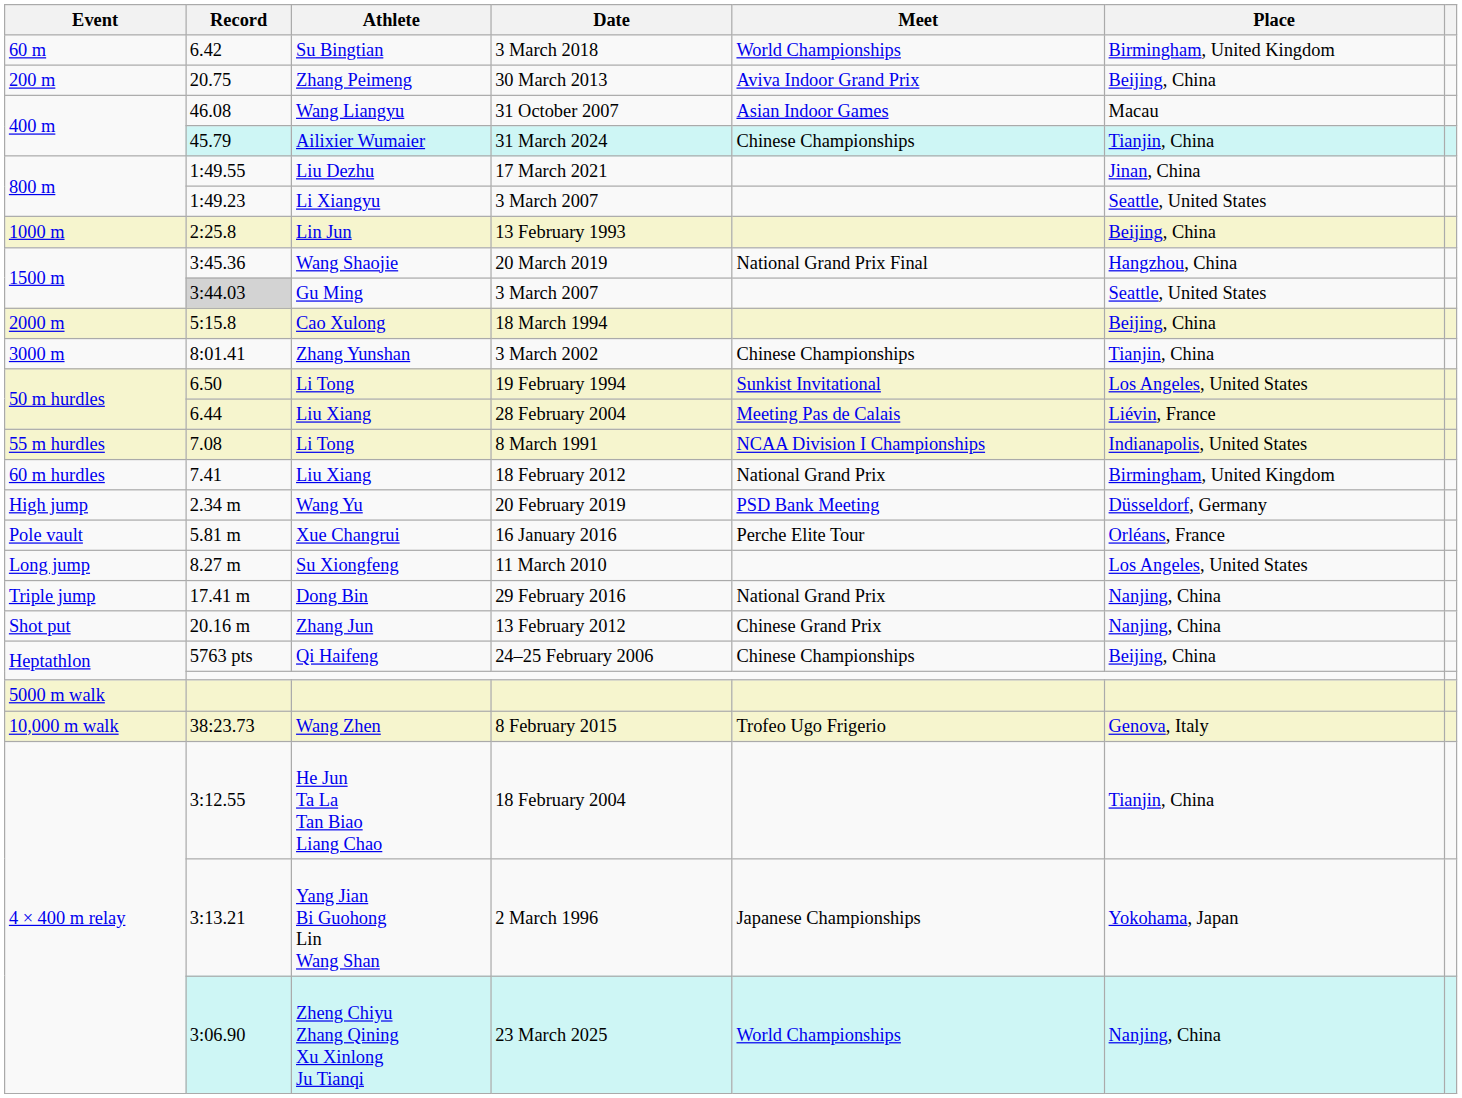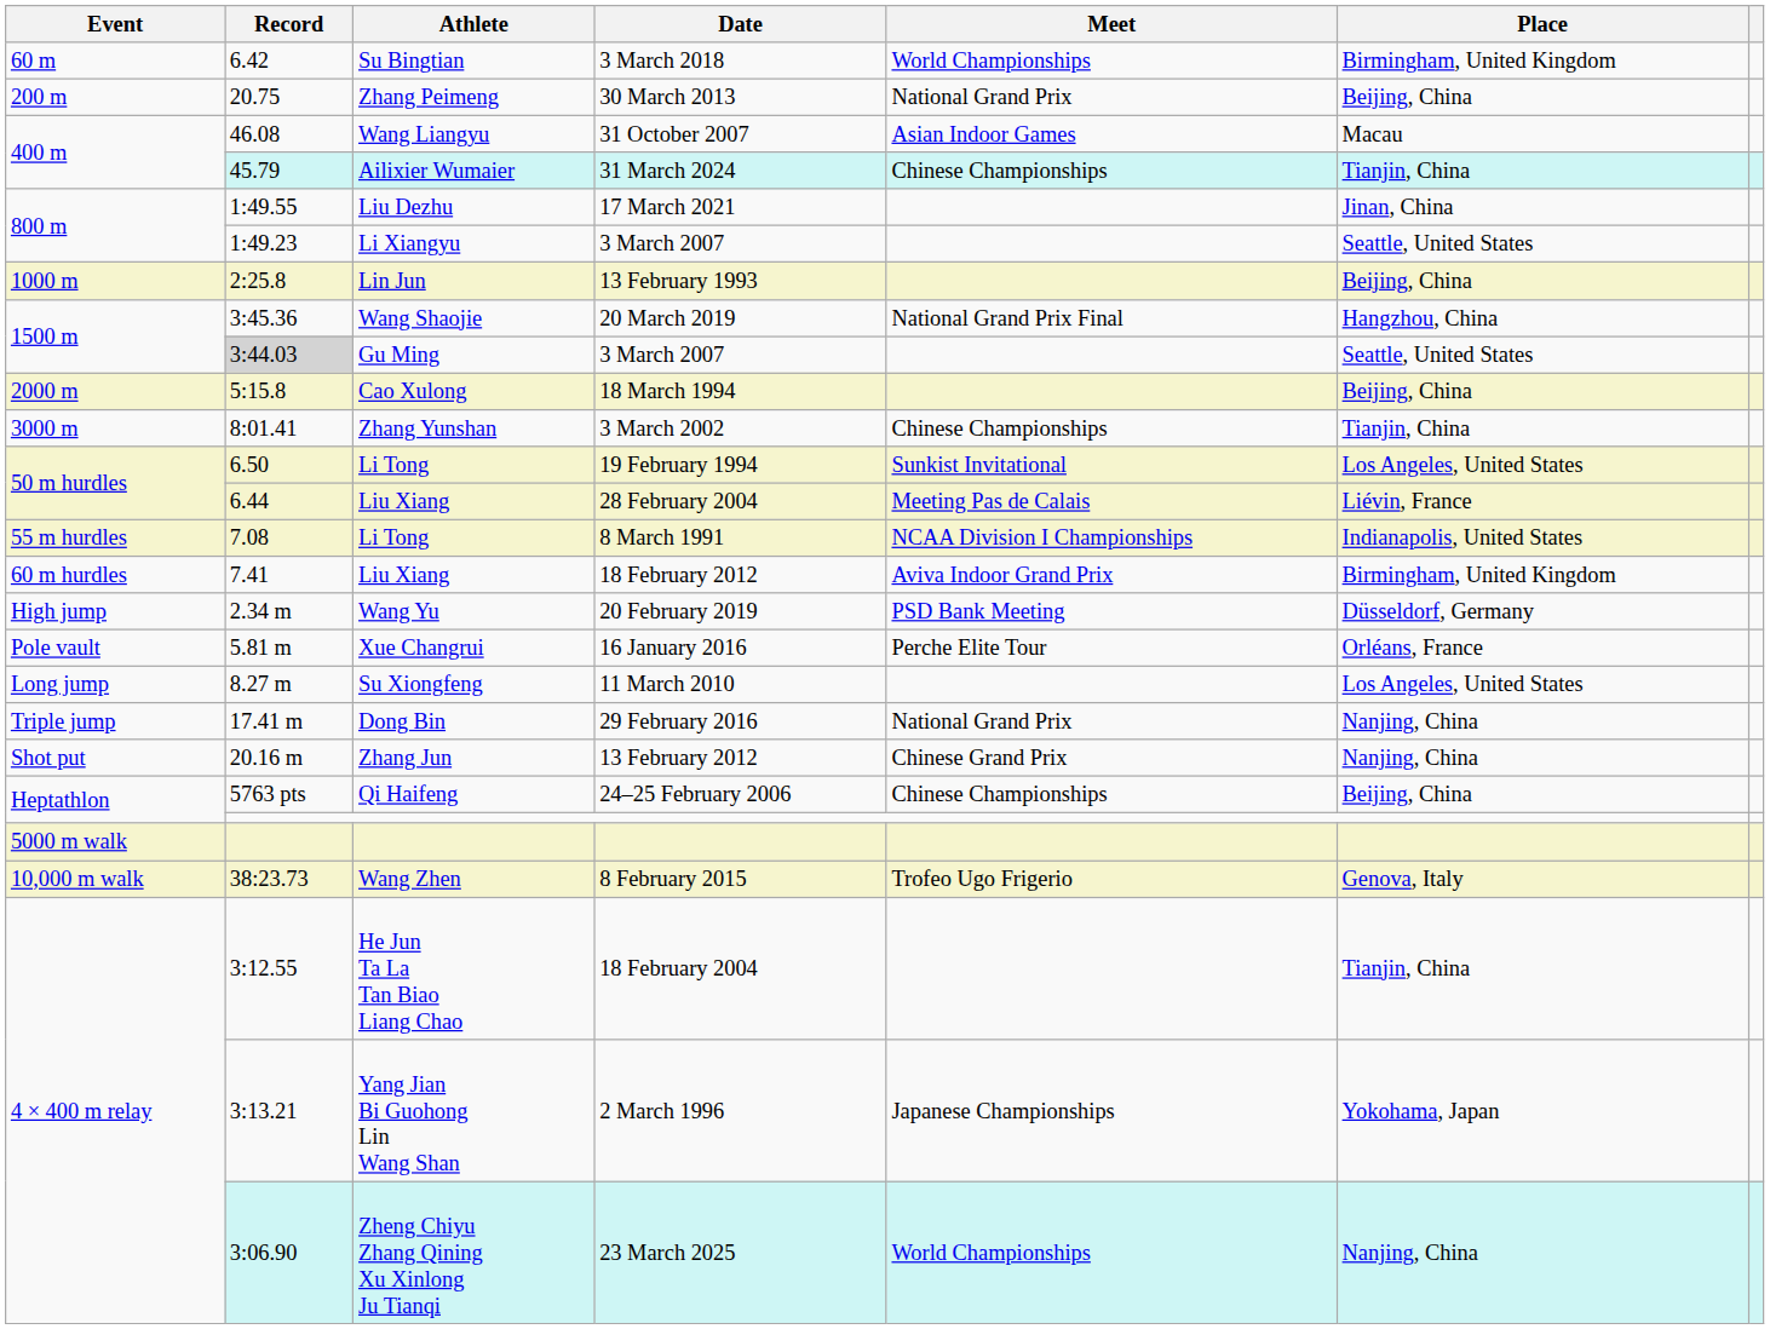 <table class="wikitable" style="font-size:95%; width: 95%;">
 <tr>
 <th>Event</th>
 <th>Record</th>
 <th>Athlete</th>
 <th>Date</th>
 <th>Meet</th>
 <th>Place</th>
 <th></th>
 </tr>
 <tr>
 <td><a href='#'>60 m</a></td>
 <td>6.42</td>
 <td><a href='#'>Su Bingtian</a></td>
 <td>3 March 2018</td>
 <td><a href='#'>World Championships</a></td>
 <td><a href='#'>Birmingham</a>, United Kingdom</td>
 <td></td>
 </tr>
 <tr>
 <td><a href='#'>200 m</a></td>
 <td>20.75</td>
 <td><a href='#'>Zhang Peimeng</a></td>
 <td>30 March 2013</td>
-<td><a href='#'>Aviva Indoor Grand Prix</a></td>
+<td>National Grand Prix</td>
 <td><a href='#'>Beijing</a>, China</td>
 <td></td>
 </tr>
 <tr>
 <td rowspan=2><a href='#'>400 m</a></td>
 <td>46.08</td>
 <td><a href='#'>Wang Liangyu</a></td>
 <td>31 October 2007</td>
 <td><a href='#'>Asian Indoor Games</a></td>
 <td>Macau</td>
 <td></td>
 </tr>
 <tr bgcolor=#CEF6F5>
 <td>45.79</td>
 <td><a href='#'>Ailixier Wumaier</a></td>
 <td>31 March 2024</td>
 <td>Chinese Championships</td>
 <td><a href='#'>Tianjin</a>, China</td>
 <td></td>
 </tr>
 <tr>
 <td rowspan=2><a href='#'>800 m</a></td>
 <td>1:49.55</td>
 <td><a href='#'>Liu Dezhu</a></td>
 <td>17 March 2021</td>
 <td></td>
 <td><a href='#'>Jinan</a>, China</td>
 <td></td>
 </tr>
 <tr>
 <td>1:49.23 </td>
 <td><a href='#'>Li Xiangyu</a></td>
 <td>3 March 2007</td>
 <td></td>
 <td><a href='#'>Seattle</a>, United States</td>
 <td></td>
 </tr>
 <tr style="background:#f6F5CE;">
 <td><a href='#'>1000 m</a></td>
 <td>2:25.8 </td>
 <td><a href='#'>Lin Jun</a></td>
 <td>13 February 1993</td>
 <td></td>
 <td><a href='#'>Beijing</a>, China</td>
 <td></td>
 </tr>
 <tr>
 <td rowspan=2><a href='#'>1500 m</a></td>
 <td>3:45.36</td>
 <td><a href='#'>Wang Shaojie</a></td>
 <td>20 March 2019</td>
 <td>National Grand Prix Final</td>
 <td><a href='#'>Hangzhou</a>, China</td>
 <td></td>
 </tr>
 <tr>
 <td style="background: lightgrey;">3:44.03 </td>
 <td><a href='#'>Gu Ming</a></td>
 <td>3 March 2007</td>
 <td></td>
 <td><a href='#'>Seattle</a>, United States</td>
 <td></td>
 </tr>
 <tr style="background:#f6F5CE;">
 <td><a href='#'>2000 m</a></td>
 <td>5:15.8</td>
 <td><a href='#'>Cao Xulong</a></td>
 <td>18 March 1994</td>
 <td></td>
 <td><a href='#'>Beijing</a>, China</td>
 <td></td>
 </tr>
 <tr>
 <td><a href='#'>3000 m</a></td>
 <td>8:01.41</td>
 <td><a href='#'>Zhang Yunshan</a></td>
 <td>3 March 2002</td>
 <td>Chinese Championships</td>
 <td><a href='#'>Tianjin</a>, China</td>
 <td></td>
 </tr>
 <tr style="background:#f6F5CE;">
 <td rowspan=2><a href='#'>50 m hurdles</a></td>
 <td>6.50</td>
 <td><a href='#'>Li Tong</a></td>
 <td>19 February 1994</td>
 <td><a href='#'>Sunkist Invitational</a></td>
 <td><a href='#'>Los Angeles</a>, United States</td>
 <td></td>
 </tr>
 <tr style="background:#f6F5CE;">
 <td>6.44</td>
 <td><a href='#'>Liu Xiang</a></td>
 <td>28 February 2004</td>
 <td><a href='#'>Meeting Pas de Calais</a></td>
 <td><a href='#'>Liévin</a>, France</td>
 <td></td>
 </tr>
 <tr style="background:#f6F5CE;">
 <td><a href='#'>55 m hurdles</a></td>
 <td>7.08</td>
 <td><a href='#'>Li Tong</a></td>
 <td>8 March 1991</td>
 <td><a href='#'>NCAA Division I Championships</a></td>
 <td><a href='#'>Indianapolis</a>, United States</td>
 <td></td>
 </tr>
 <tr>
 <td><a href='#'>60 m hurdles</a></td>
 <td>7.41</td>
 <td><a href='#'>Liu Xiang</a></td>
 <td>18 February 2012</td>
-<td>National Grand Prix</td>
+<td><a href='#'>Aviva Indoor Grand Prix</a></td>
 <td><a href='#'>Birmingham</a>, United Kingdom</td>
 <td></td>
 </tr>
 <tr>
 <td><a href='#'>High jump</a></td>
 <td>2.34 m</td>
 <td><a href='#'>Wang Yu</a></td>
 <td>20 February 2019</td>
 <td><a href='#'>PSD Bank Meeting</a></td>
 <td><a href='#'>Düsseldorf</a>, Germany</td>
 <td></td>
 </tr>
 <tr>
 <td><a href='#'>Pole vault</a></td>
 <td>5.81 m</td>
 <td><a href='#'>Xue Changrui</a></td>
 <td>16 January 2016</td>
 <td>Perche Elite Tour</td>
 <td><a href='#'>Orléans</a>, France</td>
 <td></td>
 </tr>
 <tr>
 <td><a href='#'>Long jump</a></td>
 <td>8.27 m</td>
 <td><a href='#'>Su Xiongfeng</a></td>
 <td>11 March 2010</td>
 <td></td>
 <td><a href='#'>Los Angeles</a>, United States</td>
 <td></td>
 </tr>
 <tr>
 <td><a href='#'>Triple jump</a></td>
 <td>17.41 m</td>
 <td><a href='#'>Dong Bin</a></td>
 <td>29 February 2016</td>
 <td>National Grand Prix</td>
 <td><a href='#'>Nanjing</a>, China</td>
 <td></td>
 </tr>
 <tr>
 <td><a href='#'>Shot put</a></td>
 <td>20.16 m</td>
 <td><a href='#'>Zhang Jun</a></td>
 <td>13 February 2012</td>
 <td>Chinese Grand Prix</td>
 <td><a href='#'>Nanjing</a>, China</td>
 <td></td>
 </tr>
 <tr>
 <td rowspan=2><a href='#'>Heptathlon</a></td>
 <td>5763 pts</td>
 <td><a href='#'>Qi Haifeng</a></td>
 <td>24–25 February 2006</td>
 <td>Chinese Championships</td>
 <td><a href='#'>Beijing</a>, China</td>
 <td></td>
 </tr>
 <tr>
 <td colspan=5></td>
 <td></td>
 </tr>
 <tr style="background:#f6F5CE;">
 <td><a href='#'>5000 m walk</a></td>
 <td></td>
 <td></td>
 <td></td>
 <td></td>
 <td></td>
 <td></td>
 </tr>
 <tr style="background:#f6F5CE;">
 <td><a href='#'>10,000 m walk</a></td>
 <td>38:23.73</td>
 <td><a href='#'>Wang Zhen</a></td>
 <td>8 February 2015</td>
 <td>Trofeo Ugo Frigerio</td>
 <td><a href='#'>Genova</a>, Italy</td>
 <td></td>
 </tr>
 <tr>
 <td rowspan=3><a href='#'>4 × 400 m relay</a></td>
 <td>3:12.55</td>
 <td><br><a href='#'>He Jun</a><br><a href='#'>Ta La</a><br><a href='#'>Tan Biao</a><br><a href='#'>Liang Chao</a></td>
 <td>18 February 2004</td>
 <td></td>
 <td><a href='#'>Tianjin</a>, China</td>
 <td></td>
 </tr>
 <tr>
 <td>3:13.21</td>
 <td><br><a href='#'>Yang Jian</a><br><a href='#'>Bi Guohong</a><br>Lin<br><a href='#'>Wang Shan</a></td>
 <td>2 March 1996</td>
 <td>Japanese Championships</td>
 <td><a href='#'>Yokohama</a>, Japan</td>
 <td></td>
 </tr>
 <tr bgcolor="#CEF6F5">
 <td>3:06.90</td>
 <td><br><a href='#'>Zheng Chiyu</a><br><a href='#'>Zhang Qining</a><br><a href='#'>Xu Xinlong</a><br><a href='#'>Ju Tianqi</a></td>
 <td>23 March 2025</td>
 <td><a href='#'>World Championships</a></td>
 <td><a href='#'>Nanjing</a>, China</td>
 <td></td>
 </tr>
 </table>
